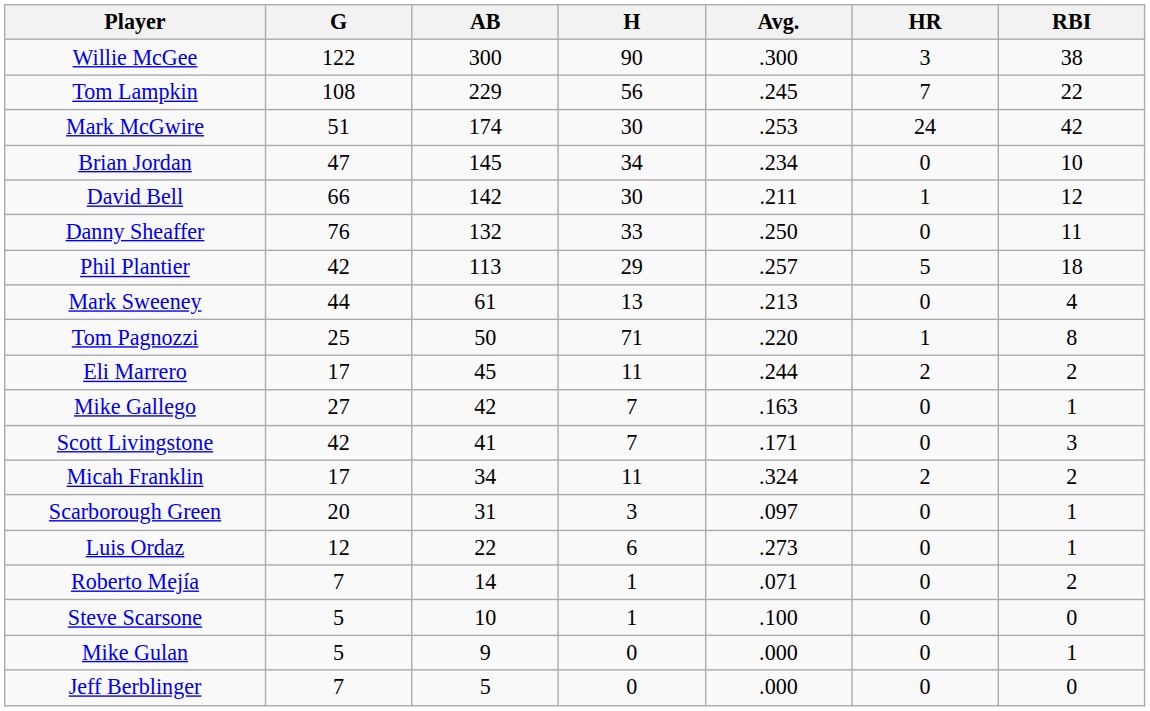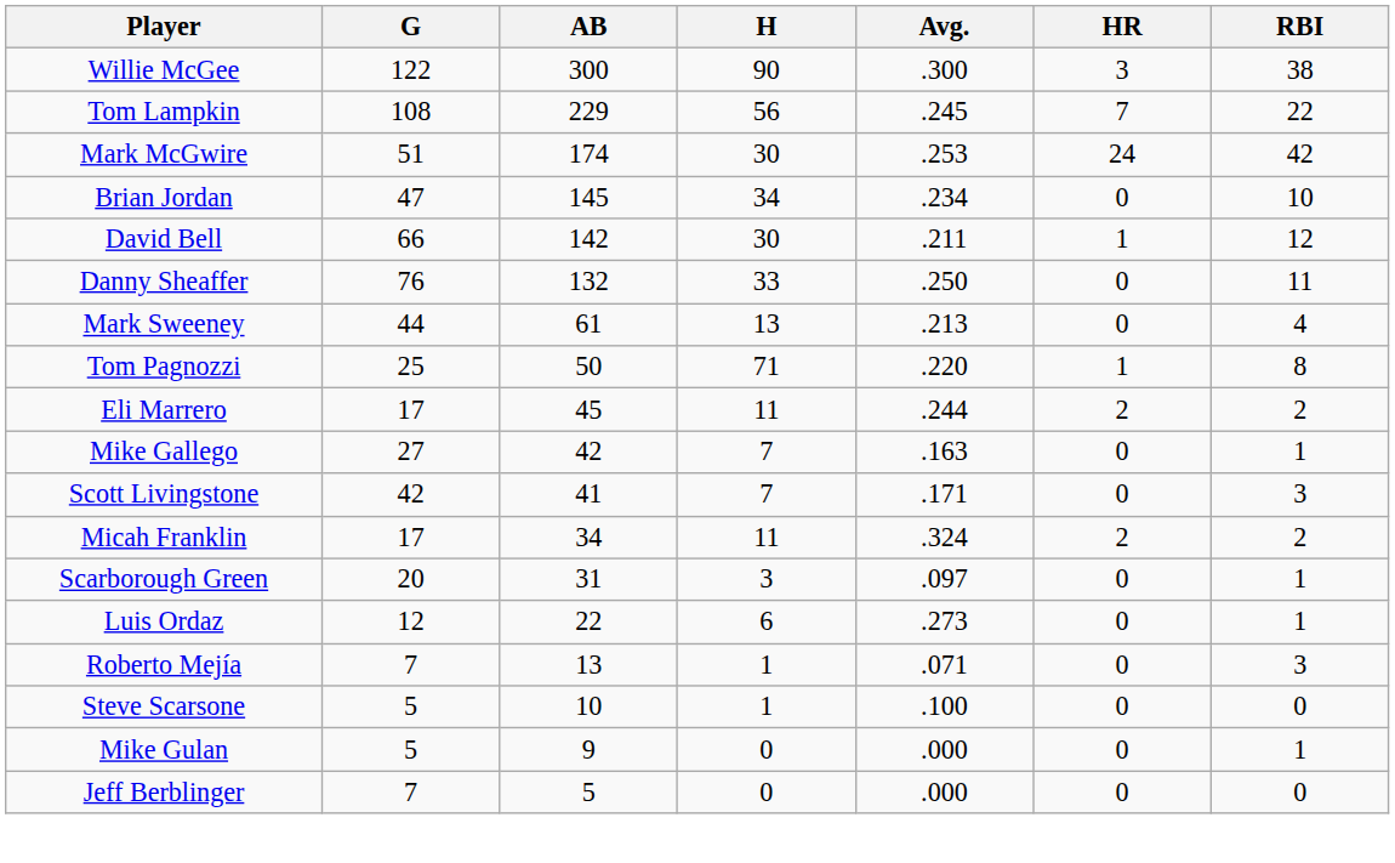 <table class="wikitable sortable">
 <tr>
 <th bgcolor="#DDDDFF" width="16%">Player</th>
 <th bgcolor="#DDDDFF" width="9%">G</th>
 <th bgcolor="#DDDDFF" width="9%">AB</th>
 <th bgcolor="#DDDDFF" width="9%">H</th>
 <th bgcolor="#DDDDFF" width="9%">Avg.</th>
 <th bgcolor="#DDDDFF" width="9%">HR</th>
 <th bgcolor="#DDDDFF" width="9%">RBI</th>
 </tr>
 <tr align=center>
 <td><a href='#'>Willie McGee</a></td>
 <td>122</td>
 <td>300</td>
 <td>90</td>
 <td>.300</td>
 <td>3</td>
 <td>38</td>
 </tr>
 <tr align=center>
 <td><a href='#'>Tom Lampkin</a></td>
 <td>108</td>
 <td>229</td>
 <td>56</td>
 <td>.245</td>
 <td>7</td>
 <td>22</td>
 </tr>
 <tr align=center>
 <td><a href='#'>Mark McGwire</a></td>
 <td>51</td>
 <td>174</td>
 <td>30</td>
 <td>.253</td>
 <td>24</td>
 <td>42</td>
 </tr>
 <tr align=center>
 <td><a href='#'>Brian Jordan</a></td>
 <td>47</td>
 <td>145</td>
 <td>34</td>
 <td>.234</td>
 <td>0</td>
 <td>10</td>
 </tr>
 <tr align=center>
 <td><a href='#'>David Bell</a></td>
 <td>66</td>
 <td>142</td>
 <td>30</td>
 <td>.211</td>
 <td>1</td>
 <td>12</td>
 </tr>
 <tr align=center>
 <td><a href='#'>Danny Sheaffer</a></td>
 <td>76</td>
 <td>132</td>
 <td>33</td>
 <td>.250</td>
 <td>0</td>
 <td>11</td>
-</tr>
-<tr align=center>
-<td><a href='#'>Phil Plantier</a></td>
-<td>42</td>
-<td>113</td>
-<td>29</td>
-<td>.257</td>
-<td>5</td>
-<td>18</td>
 </tr>
 <tr align=center>
 <td><a href='#'>Mark Sweeney</a></td>
 <td>44</td>
 <td>61</td>
 <td>13</td>
 <td>.213</td>
 <td>0</td>
 <td>4</td>
 </tr>
 <tr align=center>
 <td><a href='#'>Tom Pagnozzi</a></td>
 <td>25</td>
 <td>50</td>
 <td>71</td>
 <td>.220</td>
 <td>1</td>
 <td>8</td>
 </tr>
 <tr align=center>
 <td><a href='#'>Eli Marrero</a></td>
 <td>17</td>
 <td>45</td>
 <td>11</td>
 <td>.244</td>
 <td>2</td>
 <td>2</td>
 </tr>
 <tr align=center>
 <td><a href='#'>Mike Gallego</a></td>
 <td>27</td>
 <td>42</td>
 <td>7</td>
 <td>.163</td>
 <td>0</td>
 <td>1</td>
 </tr>
 <tr align=center>
 <td><a href='#'>Scott Livingstone</a></td>
 <td>42</td>
 <td>41</td>
 <td>7</td>
 <td>.171</td>
 <td>0</td>
 <td>3</td>
 </tr>
 <tr align=center>
 <td><a href='#'>Micah Franklin</a></td>
 <td>17</td>
 <td>34</td>
 <td>11</td>
 <td>.324</td>
 <td>2</td>
 <td>2</td>
 </tr>
 <tr align=center>
 <td><a href='#'>Scarborough Green</a></td>
 <td>20</td>
 <td>31</td>
 <td>3</td>
 <td>.097</td>
 <td>0</td>
 <td>1</td>
 </tr>
 <tr align=center>
 <td><a href='#'>Luis Ordaz</a></td>
 <td>12</td>
 <td>22</td>
 <td>6</td>
 <td>.273</td>
 <td>0</td>
 <td>1</td>
 </tr>
 <tr align=center>
 <td><a href='#'>Roberto Mejía</a></td>
 <td>7</td>
-<td>14</td>
+<td>13</td>
 <td>1</td>
 <td>.071</td>
 <td>0</td>
-<td>2</td>
+<td>3</td>
 </tr>
 <tr align=center>
 <td><a href='#'>Steve Scarsone</a></td>
 <td>5</td>
 <td>10</td>
 <td>1</td>
 <td>.100</td>
 <td>0</td>
 <td>0</td>
 </tr>
 <tr align=center>
 <td><a href='#'>Mike Gulan</a></td>
 <td>5</td>
 <td>9</td>
 <td>0</td>
 <td>.000</td>
 <td>0</td>
 <td>1</td>
 </tr>
 <tr align=center>
 <td><a href='#'>Jeff Berblinger</a></td>
 <td>7</td>
 <td>5</td>
 <td>0</td>
 <td>.000</td>
 <td>0</td>
 <td>0</td>
 </tr>
 </table>
